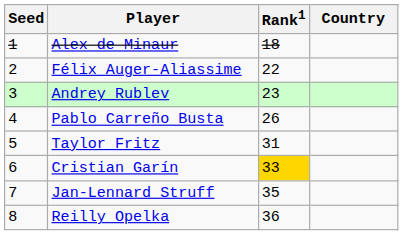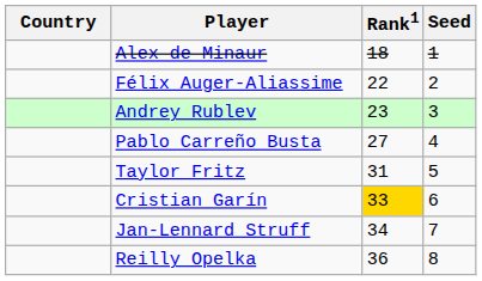 <table class="sortable wikitable">
 <tr>
-<th>Seed</th>
+<th width=70>Country</th>
 <th width=175>Player</th>
 <th>Rank<sup>1</sup></th>
-<th width=70>Country</th>
+<th>Seed</th>
 </tr>
 <tr>
-<td><s>1</s></td>
+<td><s></s></td>
 <td><s><a href='#'>Alex de Minaur</a></s></td>
 <td><s>18</s></td>
-<td><s></s></td>
+<td><s>1</s></td>
 </tr>
 <tr>
-<td>2</td>
+<td></td>
 <td><a href='#'>Félix Auger-Aliassime</a></td>
 <td>22</td>
-<td></td>
+<td>2</td>
 </tr>
 <tr style="background:#cfc;">
-<td>3</td>
+<td></td>
 <td><a href='#'>Andrey Rublev</a></td>
 <td>23</td>
-<td></td>
+<td>3</td>
 </tr>
 <tr>
+<td></td>
+<td><a href='#'>Pablo Carreño Busta</a></td>
+<td>27</td>
 <td>4</td>
-<td><a href='#'>Pablo Carreño Busta</a></td>
-<td>26</td>
-<td></td>
 </tr>
 <tr>
-<td>5</td>
+<td></td>
 <td><a href='#'>Taylor Fritz</a></td>
 <td>31</td>
-<td></td>
+<td>5</td>
 </tr>
 <tr>
-<td>6</td>
+<td></td>
 <td><a href='#'>Cristian Garín</a></td>
 <td style="background: gold;">33</td>
-<td></td>
+<td>6</td>
 </tr>
 <tr>
+<td></td>
+<td><a href='#'>Jan-Lennard Struff</a></td>
+<td>34</td>
 <td>7</td>
-<td><a href='#'>Jan-Lennard Struff</a></td>
-<td>35</td>
-<td></td>
 </tr>
 <tr>
-<td>8</td>
+<td></td>
 <td><a href='#'>Reilly Opelka</a></td>
 <td>36</td>
-<td></td>
+<td>8</td>
 </tr>
 </table>
